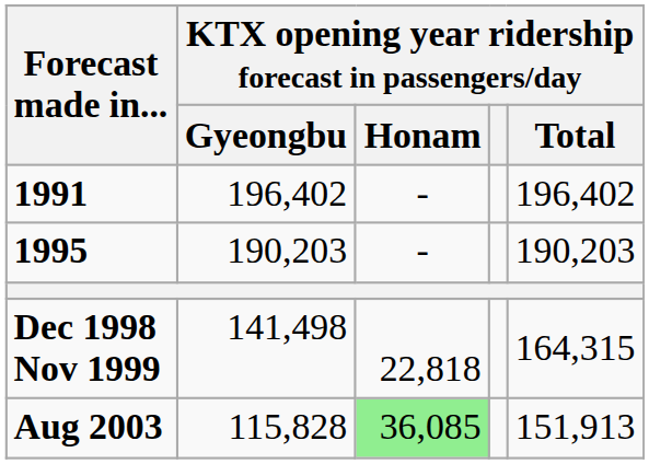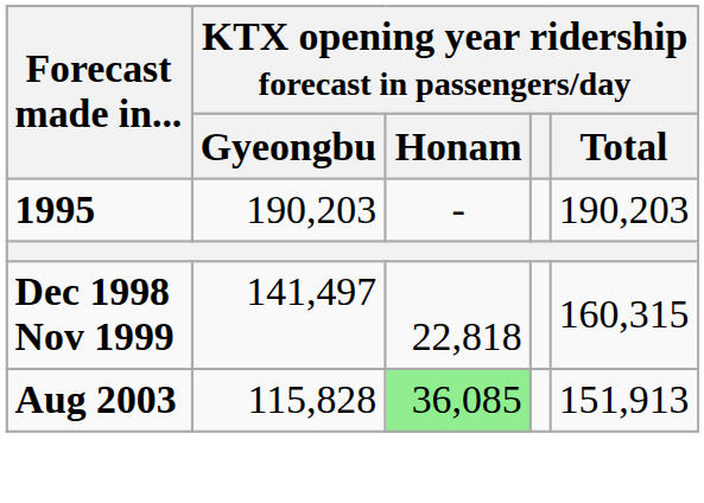 <table class="wikitable"  style="float:right; margin:0 0 0 1em;">
 <tr>
 <th rowspan="2">Forecast<br>made in...</th>
 <th colspan="4">KTX opening year ridership<br><small>forecast in passengers/day</small></th>
 </tr>
 <tr>
 <th>Gyeongbu</th>
 <th>Honam</th>
 <th></th>
 <th>Total</th>
-</tr>
-<tr>
-<td><strong>1991</strong></td>
-<td align="right">196,402</td>
-<td style="text-align:center;">-</td>
-<td></td>
-<td align="right">196,402</td>
 </tr>
 <tr>
 <td><strong>1995</strong></td>
 <td align="right">190,203</td>
 <td style="text-align:center;">-</td>
 <td></td>
 <td align="right">190,203</td>
 </tr>
 <tr>
 <th colspan="5"></th>
 </tr>
 <tr>
 <td><strong>Dec 1998<br>Nov 1999</strong></td>
-<td align="right">141,498<br> </td>
+<td align="right">141,497<br> </td>
 <td align="right"> <br>22,818</td>
 <td></td>
-<td align="right">164,315</td>
+<td align="right">160,315</td>
 </tr>
 <tr>
 <td><strong>Aug 2003</strong></td>
 <td align="right">115,828</td>
 <td align="right" style="background: lightgreen;">36,085</td>
 <td></td>
 <td align="right">151,913</td>
 </tr>
 </table>
